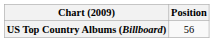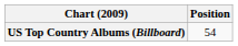 <table class="wikitable plainrowheaders" style="text-align:center">
 <tr>
 <th scope="col">Chart (2009)</th>
 <th scope="col">Position</th>
 </tr>
 <tr>
 <th scope="row">US Top Country Albums (<em>Billboard</em>)</th>
-<td>56</td>
+<td>54</td>
 </tr>
 </table>
